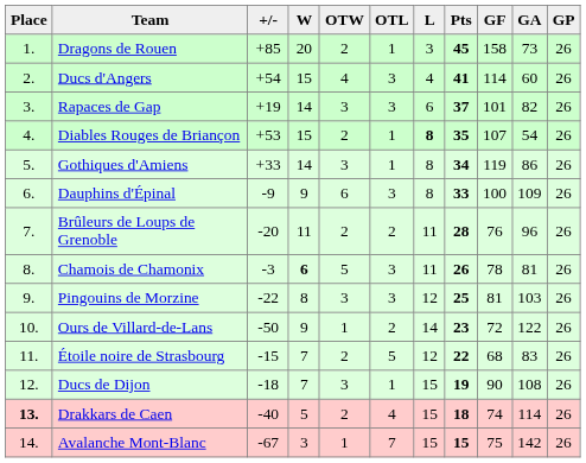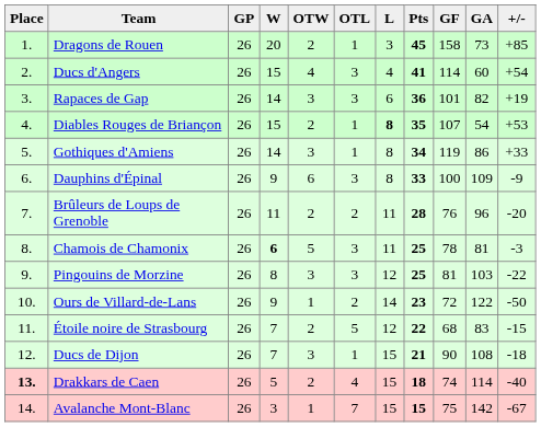 <table style=border-collapse:collapse border=1 cellspacing=0 cellpadding=5>
 <tr align=center bgcolor=#efefef>
 <th width=20>Place</th>
 <th width=185>Team</th>
-<th width=30>+/-</th>
+<th width=20>GP</th>
 <th width=20>W</th>
 <th width=20>OTW</th>
 <th width=20>OTL</th>
 <th width=20>L</th>
 <th width=20>Pts</th>
 <th width=20>GF</th>
 <th width=20>GA</th>
-<th width=20>GP</th>
+<th width=30>+/-</th>
 </tr>
 <tr align="center" bgcolor="#ccffcc">
 <td>1.</td>
 <td align="left"><a href='#'>Dragons de Rouen</a></td>
-<td>+85</td>
+<td>26</td>
 <td>20</td>
 <td>2</td>
 <td>1</td>
 <td>3</td>
 <td><strong>45</strong></td>
 <td>158</td>
 <td>73</td>
-<td>26</td>
+<td>+85</td>
 </tr>
 <tr align="center" bgcolor="#ccffcc">
 <td>2.</td>
 <td align="left"><a href='#'>Ducs d'Angers</a></td>
-<td>+54</td>
+<td>26</td>
 <td>15</td>
 <td>4</td>
 <td>3</td>
 <td>4</td>
 <td><strong>41</strong></td>
 <td>114</td>
 <td>60</td>
-<td>26</td>
+<td>+54</td>
 </tr>
 <tr align="center" bgcolor="#ccffcc">
 <td>3.</td>
 <td align="left"><a href='#'>Rapaces de Gap</a></td>
-<td>+19</td>
+<td>26</td>
 <td>14</td>
 <td>3</td>
 <td>3</td>
 <td>6</td>
-<td><strong>37</strong></td>
+<td><strong>36</strong></td>
 <td>101</td>
 <td>82</td>
-<td>26</td>
+<td>+19</td>
 </tr>
 <tr align="center" bgcolor="#ccffcc">
 <td>4.</td>
 <td align="left"><a href='#'>Diables Rouges de Briançon</a></td>
-<td>+53</td>
+<td>26</td>
 <td>15</td>
 <td>2</td>
 <td>1</td>
 <td><strong>8</strong></td>
 <td><strong>35</strong></td>
 <td>107</td>
 <td>54</td>
-<td>26</td>
+<td>+53</td>
 </tr>
 <tr align="center" bgcolor="#ddffdd">
 <td>5.</td>
 <td align="left"><a href='#'>Gothiques d'Amiens</a></td>
-<td>+33</td>
+<td>26</td>
 <td>14</td>
 <td>3</td>
 <td>1</td>
 <td>8</td>
 <td><strong>34</strong></td>
 <td>119</td>
 <td>86</td>
-<td>26</td>
+<td>+33</td>
 </tr>
 <tr align="center" bgcolor="#ddffdd">
 <td>6.</td>
 <td align="left"><a href='#'>Dauphins d'Épinal</a></td>
-<td>-9</td>
+<td>26</td>
 <td>9</td>
 <td>6</td>
 <td>3</td>
 <td>8</td>
 <td><strong>33</strong></td>
 <td>100</td>
 <td>109</td>
-<td>26</td>
+<td>-9</td>
 </tr>
 <tr align="center" bgcolor="#ddffdd">
 <td>7.</td>
 <td align="left"><a href='#'>Brûleurs de Loups de Grenoble</a></td>
-<td>-20</td>
+<td>26</td>
 <td>11</td>
 <td>2</td>
 <td>2</td>
 <td>11</td>
 <td><strong>28</strong></td>
 <td>76</td>
 <td>96</td>
-<td>26</td>
+<td>-20</td>
 </tr>
 <tr align="center" bgcolor="#ddffdd">
 <td>8.</td>
 <td align="left"><a href='#'>Chamois de Chamonix</a></td>
-<td>-3</td>
+<td>26</td>
 <td><strong>6</strong></td>
 <td>5</td>
 <td>3</td>
 <td>11</td>
-<td><strong>26</strong></td>
+<td><strong>25</strong></td>
 <td>78</td>
 <td>81</td>
-<td>26</td>
+<td>-3</td>
 </tr>
 <tr align="center" bgcolor="#ddffdd">
 <td>9.</td>
 <td align="left"><a href='#'>Pingouins de Morzine</a></td>
-<td>-22</td>
+<td>26</td>
 <td>8</td>
 <td>3</td>
 <td>3</td>
 <td>12</td>
 <td><strong>25</strong></td>
 <td>81</td>
 <td>103</td>
-<td>26</td>
+<td>-22</td>
 </tr>
 <tr align="center" bgcolor="#ddffdd">
 <td>10.</td>
 <td align="left"><a href='#'>Ours de Villard-de-Lans</a></td>
-<td>-50</td>
+<td>26</td>
 <td>9</td>
 <td>1</td>
 <td>2</td>
 <td>14</td>
 <td><strong>23</strong></td>
 <td>72</td>
 <td>122</td>
-<td>26</td>
+<td>-50</td>
 </tr>
 <tr align="center" bgcolor="#ddffdd">
 <td>11.</td>
 <td align="left"><a href='#'>Étoile noire de Strasbourg</a></td>
-<td>-15</td>
+<td>26</td>
 <td>7</td>
 <td>2</td>
 <td>5</td>
 <td>12</td>
 <td><strong>22</strong></td>
 <td>68</td>
 <td>83</td>
-<td>26</td>
+<td>-15</td>
 </tr>
 <tr align="center" bgcolor="#ddffdd">
 <td>12.</td>
 <td align="left"><a href='#'>Ducs de Dijon</a></td>
-<td>-18</td>
+<td>26</td>
 <td>7</td>
 <td>3</td>
 <td>1</td>
 <td>15</td>
-<td><strong>19</strong></td>
+<td><strong>21</strong></td>
 <td>90</td>
 <td>108</td>
-<td>26</td>
+<td>-18</td>
 </tr>
 <tr align="center" bgcolor="#ffcccc">
 <td><strong>13.</strong></td>
 <td align="left"><a href='#'>Drakkars de Caen</a></td>
-<td>-40</td>
+<td>26</td>
 <td>5</td>
 <td>2</td>
 <td>4</td>
 <td>15</td>
 <td><strong>18</strong></td>
 <td>74</td>
 <td>114</td>
-<td>26</td>
+<td>-40</td>
 </tr>
 <tr align="center" bgcolor="#ffcccc">
 <td>14.</td>
 <td align="left"><a href='#'>Avalanche Mont-Blanc</a></td>
-<td>-67</td>
+<td>26</td>
 <td>3</td>
 <td>1</td>
 <td>7</td>
 <td>15</td>
 <td><strong>15</strong></td>
 <td>75</td>
 <td>142</td>
-<td>26</td>
+<td>-67</td>
 </tr>
 </table>
